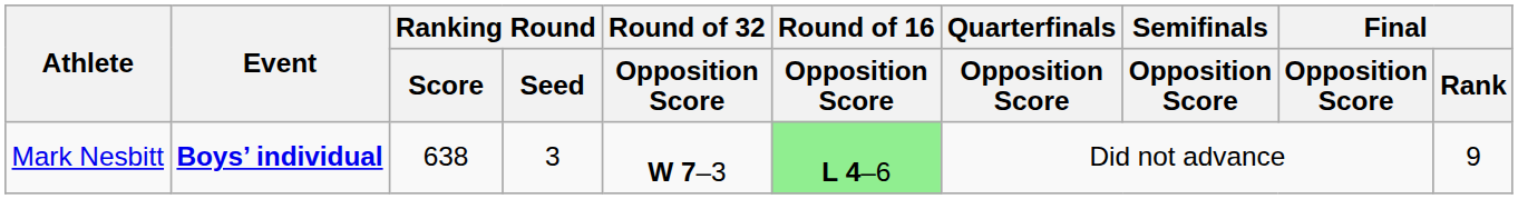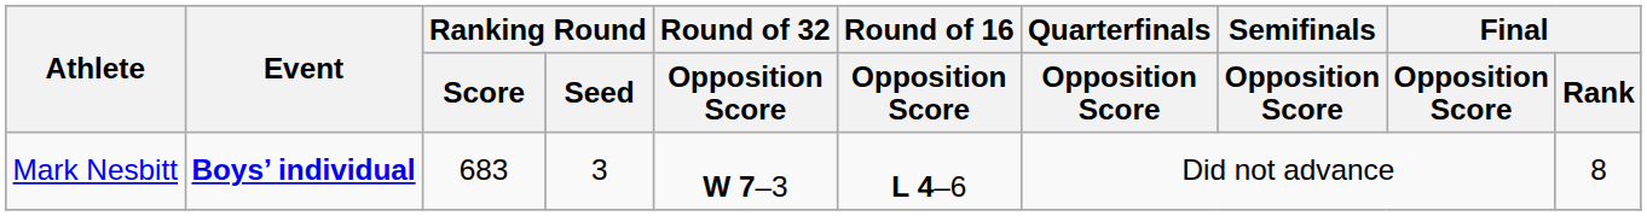 <table class="wikitable" border="1" style="font-size:90%">
 <tr>
 <th rowspan=2>Athlete</th>
 <th rowspan=2>Event</th>
 <th colspan=2>Ranking Round</th>
 <th>Round of 32</th>
 <th>Round of 16</th>
 <th>Quarterfinals</th>
 <th>Semifinals</th>
 <th colspan=2>Final</th>
 </tr>
 <tr>
 <th>Score</th>
 <th>Seed</th>
 <th>Opposition<br>Score</th>
 <th>Opposition<br>Score</th>
 <th>Opposition<br>Score</th>
 <th>Opposition<br>Score</th>
 <th>Opposition<br>Score</th>
 <th>Rank</th>
 </tr>
 <tr>
 <td><a href='#'>Mark Nesbitt</a></td>
 <td><strong><a href='#'>Boys’ individual</a></strong></td>
-<td align=center>638</td>
+<td align=center>683</td>
 <td align=center>3</td>
 <td align=center> <br> <strong>W</strong> <strong>7</strong>–3</td>
-<td align=center style="background: lightgreen;"> <br> <strong>L</strong> <strong>4</strong>–6</td>
+<td align=center> <br> <strong>L</strong> <strong>4</strong>–6</td>
 <td colspan=3 align=center>Did not advance</td>
-<td align=center>9</td>
+<td align=center>8</td>
 </tr>
 </table>
